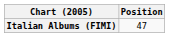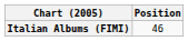 <table class="wikitable plainrowheaders" style="text-align:center">
 <tr>
 <th scope="col">Chart (2005)</th>
 <th scope="col">Position</th>
 </tr>
 <tr>
 <th scope="row">Italian Albums (FIMI)</th>
-<td>47</td>
+<td>46</td>
 </tr>
 </table>
